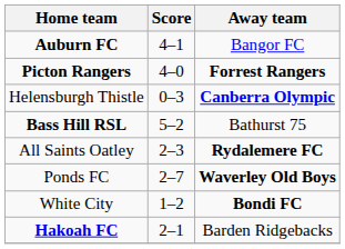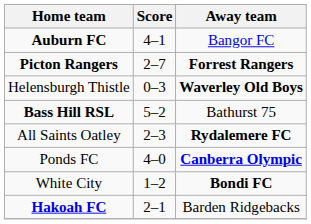 <table class="wikitable" style="text-align: center">
 <tr>
 <th>Home team</th>
 <th>Score</th>
 <th>Away team</th>
 </tr>
 <tr>
 <td><strong>Auburn FC</strong></td>
 <td>4–1</td>
 <td><a href='#'>Bangor FC</a></td>
 </tr>
 <tr>
 <td><strong>Picton Rangers</strong></td>
-<td>4–0</td>
+<td>2–7</td>
 <td><strong>Forrest Rangers</strong></td>
 </tr>
 <tr>
 <td>Helensburgh Thistle</td>
 <td>0–3</td>
-<td><strong><a href='#'>Canberra Olympic</a></strong></td>
+<td><strong>Waverley Old Boys</strong></td>
 </tr>
 <tr>
 <td><strong>Bass Hill RSL</strong></td>
 <td>5–2</td>
 <td>Bathurst 75</td>
 </tr>
 <tr>
 <td>All Saints Oatley</td>
 <td>2–3</td>
 <td><strong>Rydalemere FC</strong></td>
 </tr>
 <tr>
 <td>Ponds FC</td>
-<td>2–7</td>
-<td><strong>Waverley Old Boys</strong></td>
+<td>4–0</td>
+<td><strong><a href='#'>Canberra Olympic</a></strong></td>
 </tr>
 <tr>
 <td>White City</td>
 <td>1–2</td>
 <td><strong>Bondi FC</strong></td>
 </tr>
 <tr>
 <td><strong><a href='#'>Hakoah FC</a></strong></td>
 <td>2–1</td>
 <td>Barden Ridgebacks</td>
 </tr>
 <tr>
 </tr>
 </table>
